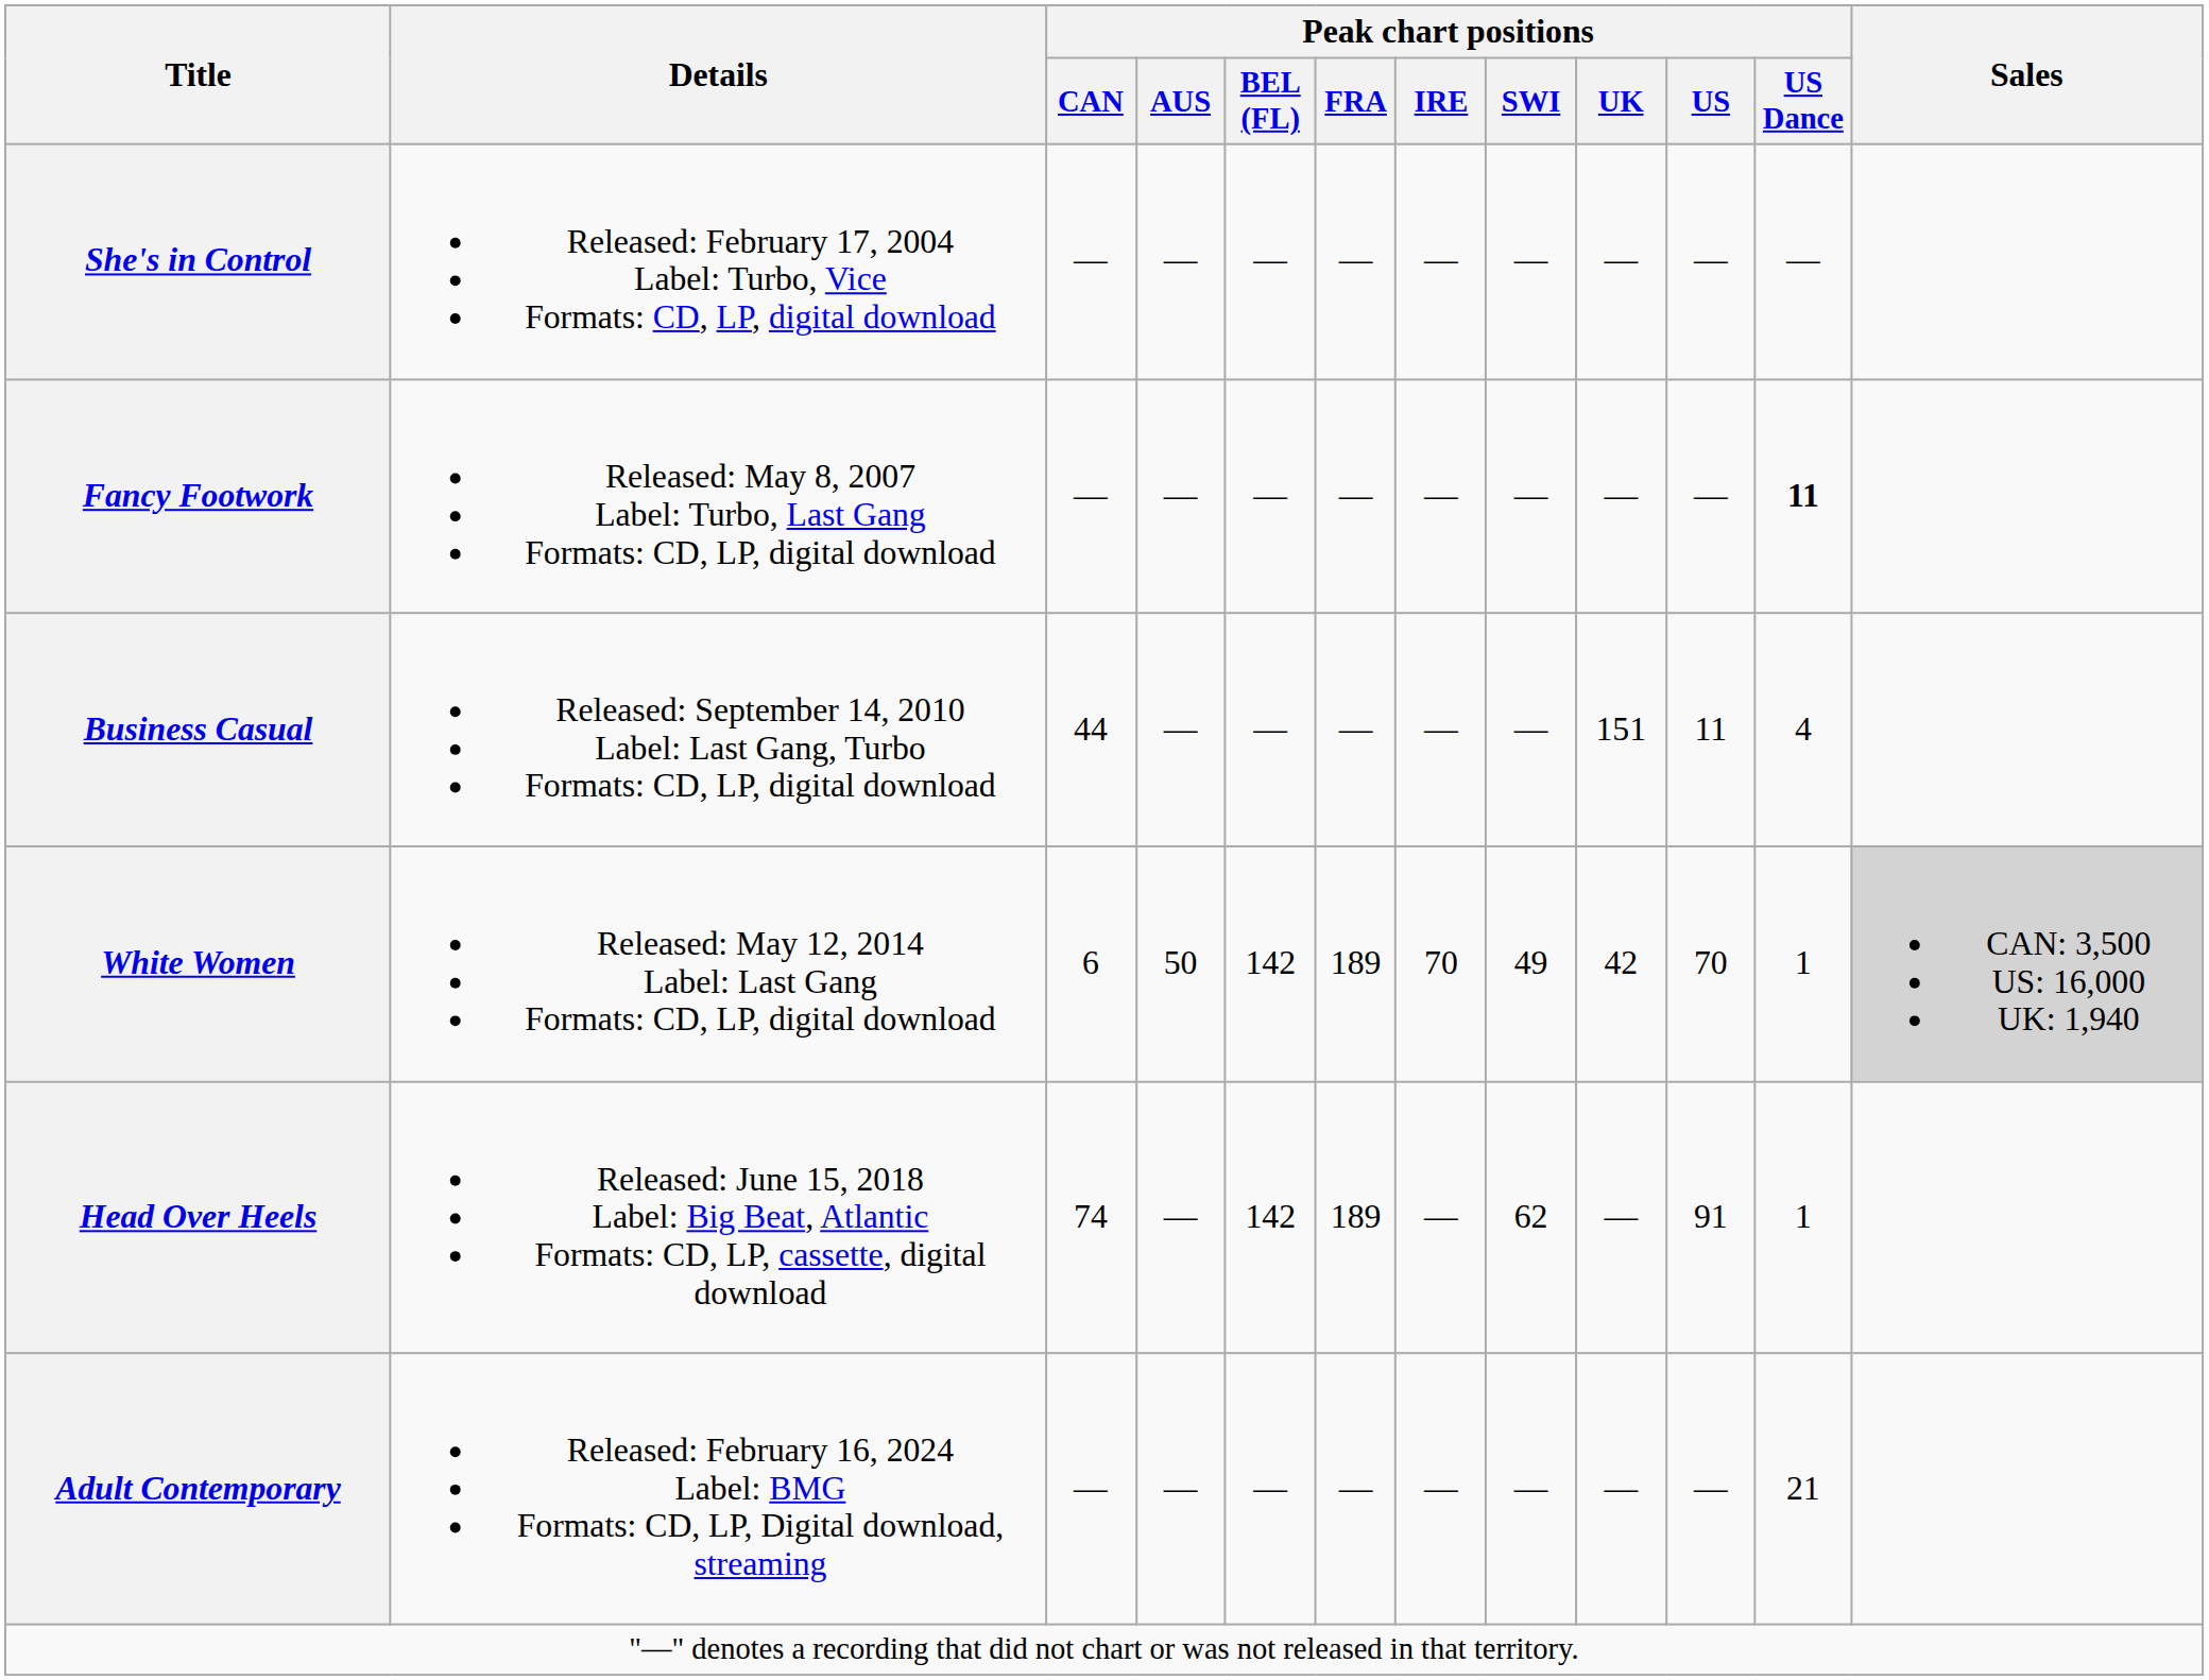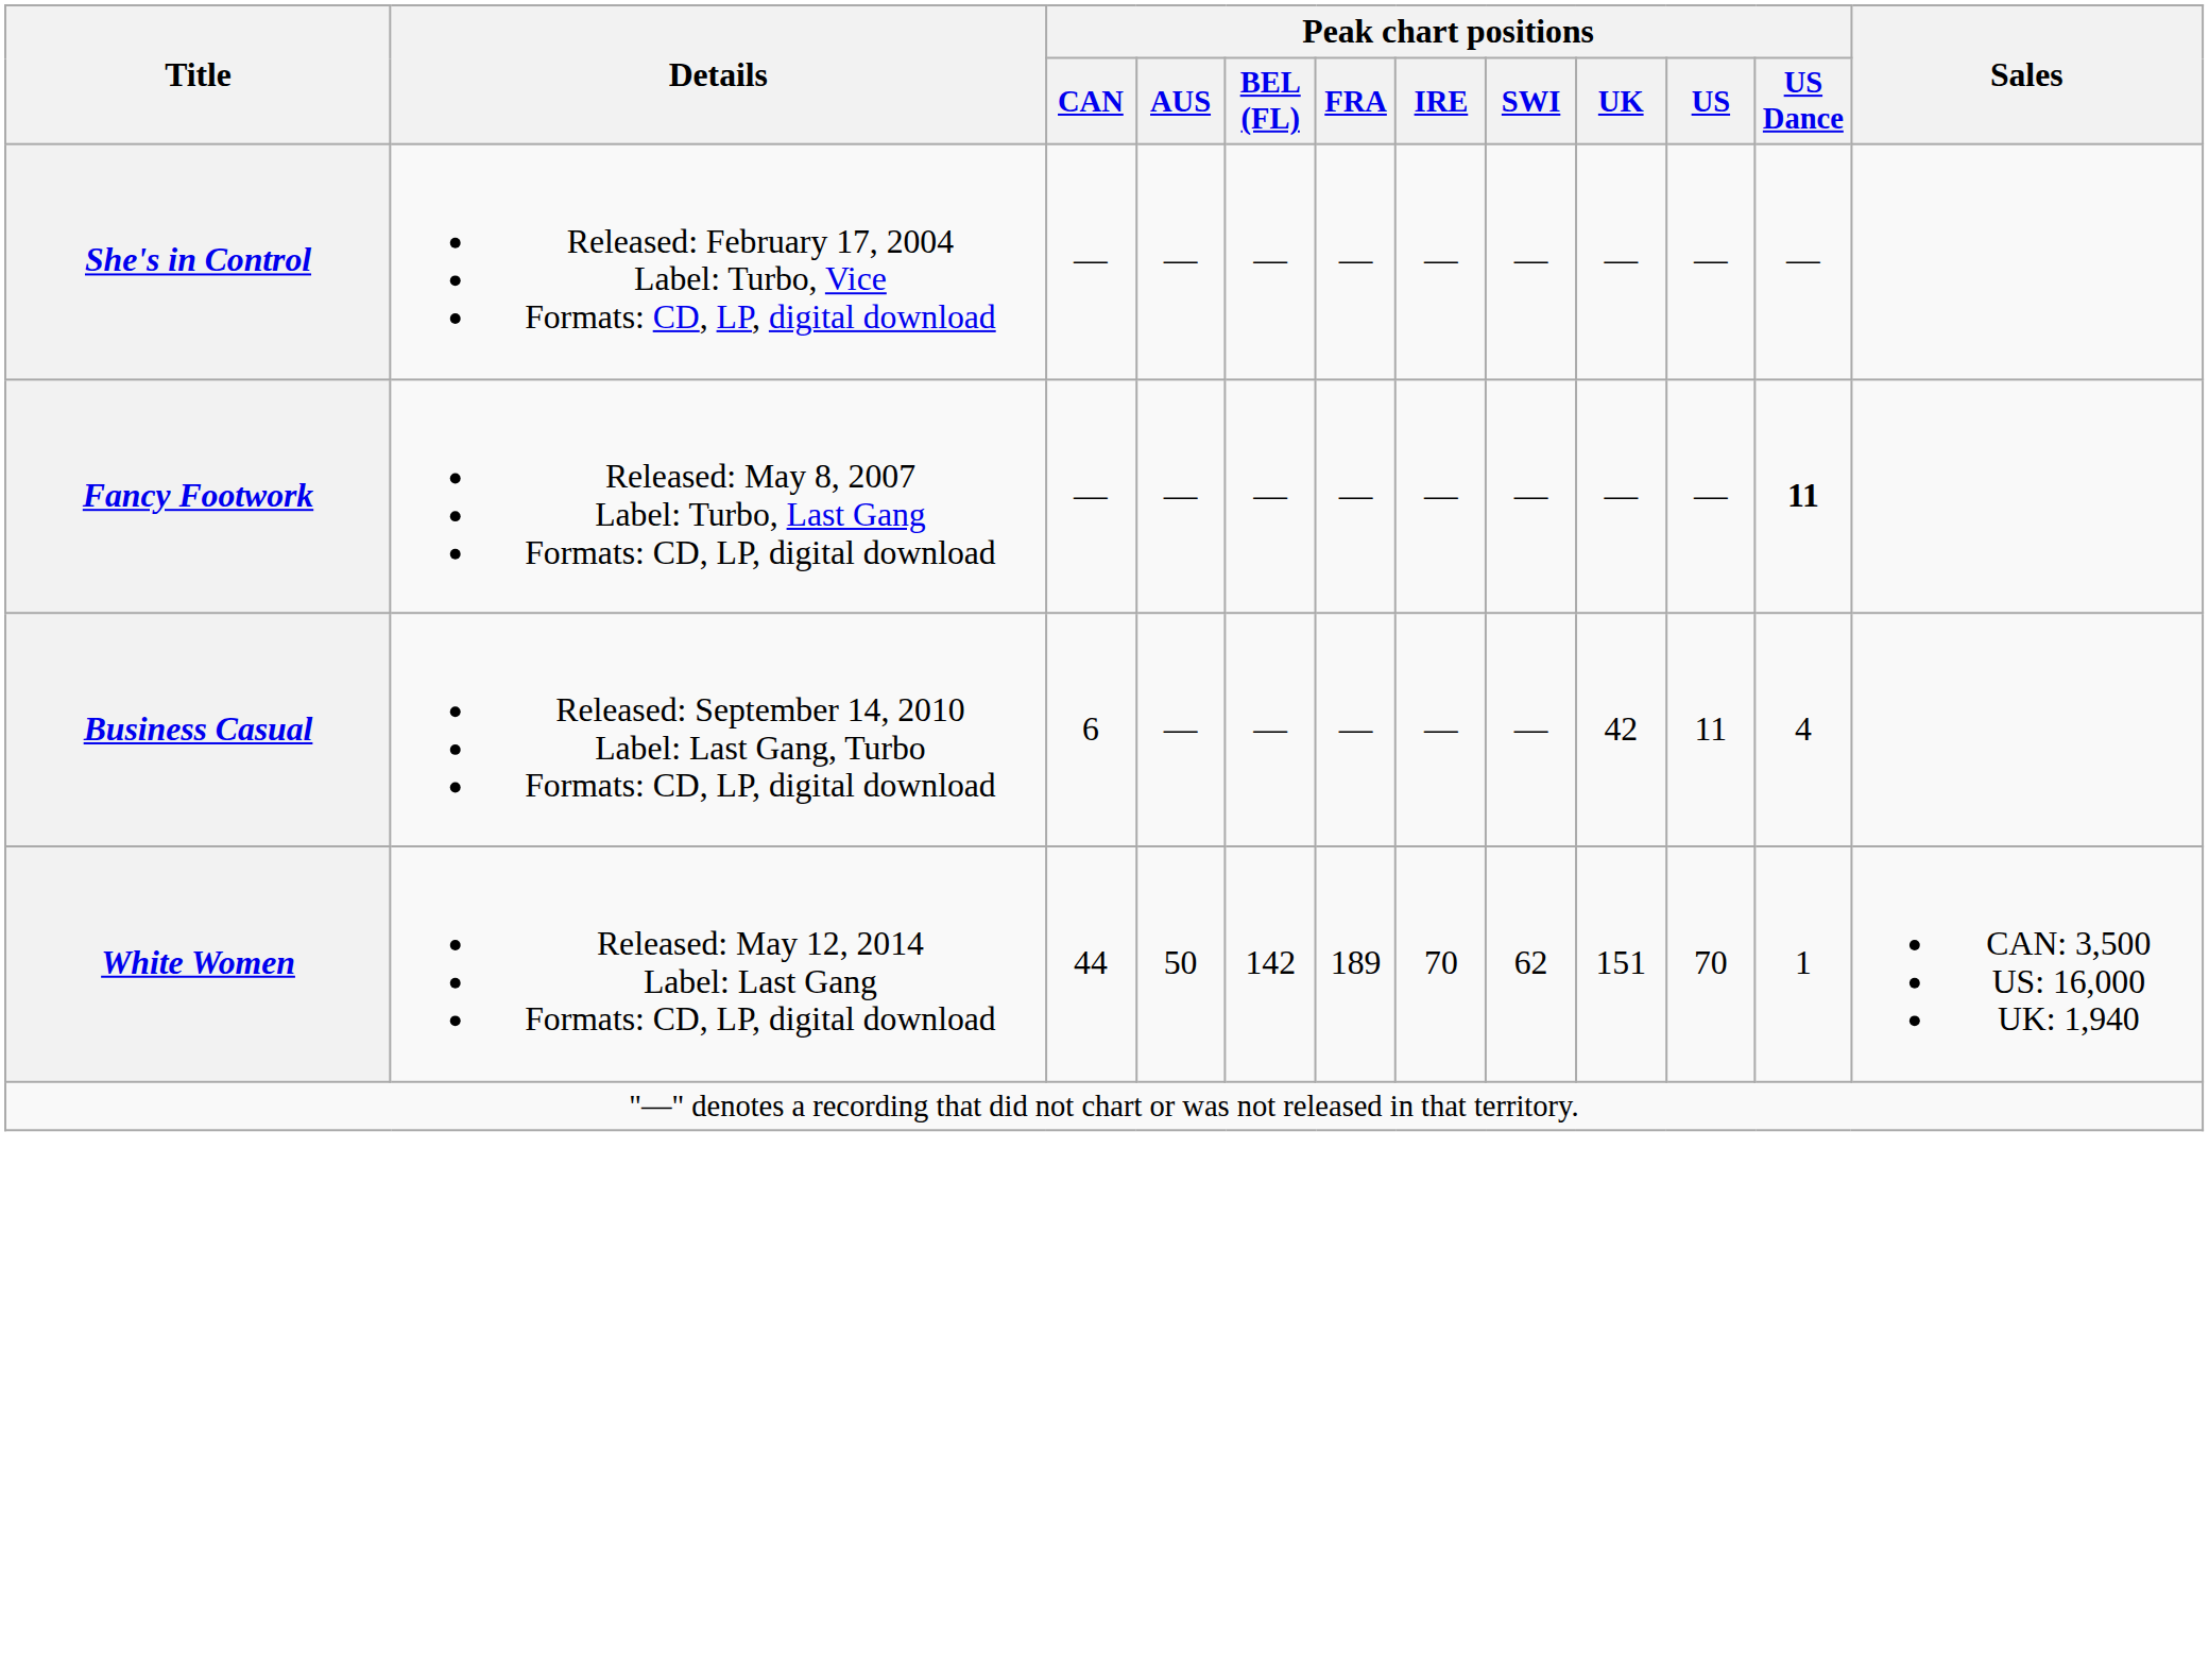 <table class="wikitable plainrowheaders" style="text-align:center;">
 <tr>
 <th scope="col" rowspan="2" style="width:11em;">Title</th>
 <th scope="col" rowspan="2" style="width:19em;">Details</th>
 <th scope="col" colspan="9">Peak chart positions</th>
 <th scope="col" rowspan="2" style="width:10em;">Sales</th>
 </tr>
 <tr>
 <th scope="col" style="width:2.5em;font-size:90%;"><a href='#'>CAN</a><br></th>
 <th scope="col" style="width:2.5em;font-size:90%;"><a href='#'>AUS</a><br></th>
 <th scope="col" style="width:2.5em;font-size:90%;"><a href='#'>BEL<br>(FL)</a><br></th>
 <th scope="col" style="width:2.2em;font-size:90%;"><a href='#'>FRA</a><br></th>
 <th scope="col" style="width:2.5em;font-size:90%;"><a href='#'>IRE</a><br></th>
 <th scope="col" style="width:2.5em;font-size:90%;"><a href='#'>SWI</a><br></th>
 <th scope="col" style="width:2.5em;font-size:90%;"><a href='#'>UK</a><br></th>
 <th scope="col" style="width:2.5em;font-size:90%;"><a href='#'>US</a><br></th>
 <th scope="col" style="width:2.5em;font-size:90%;"><a href='#'>US<br>Dance</a><br></th>
 </tr>
 <tr>
 <th scope="row"><em><a href='#'>She's in Control</a></em></th>
 <td><br><ul><li>Released: February 17, 2004</li><li>Label: Turbo, <a href='#'>Vice</a></li><li>Formats: <a href='#'>CD</a>, <a href='#'>LP</a>, <a href='#'>digital download</a></li></ul></td>
 <td>—</td>
 <td>—</td>
 <td>—</td>
 <td>—</td>
 <td>—</td>
 <td>—</td>
 <td>—</td>
 <td>—</td>
 <td>—</td>
 <td></td>
 </tr>
 <tr>
 <th scope="row"><em><a href='#'>Fancy Footwork</a></em></th>
 <td><br><ul><li>Released: May 8, 2007</li><li>Label: Turbo, <a href='#'>Last Gang</a></li><li>Formats: CD, LP, digital download</li></ul></td>
 <td>—</td>
 <td>—</td>
 <td>—</td>
 <td>—</td>
 <td>—</td>
 <td>—</td>
 <td>—</td>
 <td>—</td>
 <td><strong>11</strong></td>
 <td></td>
 </tr>
 <tr>
 <th scope="row"><em><a href='#'>Business Casual</a></em></th>
 <td><br><ul><li>Released: September 14, 2010</li><li>Label: Last Gang, Turbo</li><li>Formats: CD, LP, digital download</li></ul></td>
-<td>44</td>
+<td>6</td>
 <td>—</td>
 <td>—</td>
 <td>—</td>
 <td>—</td>
 <td>—</td>
-<td>151</td>
+<td>42</td>
 <td>11</td>
 <td>4</td>
 <td></td>
 </tr>
 <tr>
 <th scope="row"><em><a href='#'>White Women</a></em></th>
 <td><br><ul><li>Released: May 12, 2014</li><li>Label: Last Gang</li><li>Formats: CD, LP, digital download</li></ul></td>
-<td>6</td>
+<td>44</td>
 <td>50</td>
 <td>142</td>
 <td>189</td>
 <td>70</td>
-<td>49</td>
-<td>42</td>
+<td>62</td>
+<td>151</td>
 <td>70</td>
 <td>1</td>
-<td style="background: lightgrey;"><br><ul><li>CAN: 3,500</li><li>US: 16,000</li><li>UK: 1,940</li></ul></td>
-</tr>
-<tr>
-<th scope="row"><em><a href='#'>Head Over Heels</a></em></th>
-<td><br><ul><li>Released: June 15, 2018</li><li>Label: <a href='#'>Big Beat</a>, <a href='#'>Atlantic</a></li><li>Formats: CD, LP, <a href='#'>cassette</a>, digital download</li></ul></td>
-<td>74</td>
-<td>—</td>
-<td>142</td>
-<td>189</td>
-<td>—</td>
-<td>62</td>
-<td>—</td>
-<td>91</td>
-<td>1</td>
-<td></td>
-</tr>
-<tr>
-<th scope="row"><em><a href='#'>Adult Contemporary</a></em></th>
-<td><br><ul><li>Released: February 16, 2024</li><li>Label: <a href='#'>BMG</a></li><li>Formats: CD, LP, Digital download, <a href='#'>streaming</a></li></ul></td>
-<td>—</td>
-<td>—</td>
-<td>—</td>
-<td>—</td>
-<td>—</td>
-<td>—</td>
-<td>—</td>
-<td>—</td>
-<td>21</td>
-<td></td>
+<td><br><ul><li>CAN: 3,500</li><li>US: 16,000</li><li>UK: 1,940</li></ul></td>
 </tr>
 <tr>
 <td colspan="12" style="font-size:90%">"—" denotes a recording that did not chart or was not released in that territory.</td>
 </tr>
 </table>
